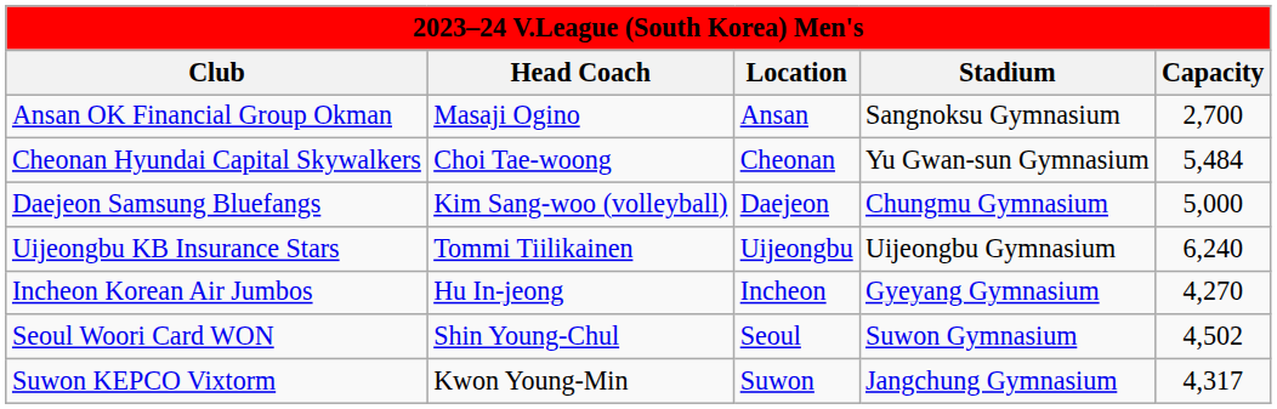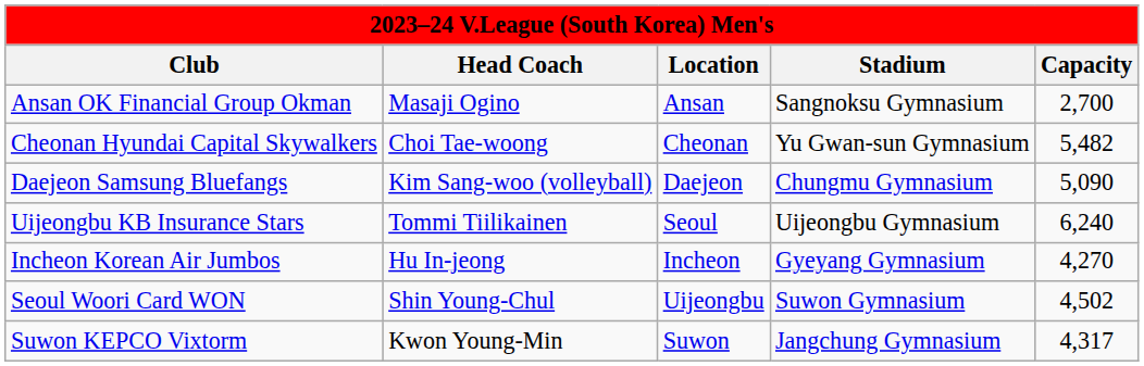 <table class="wikitable" style="font-size:90%; width:810; text-align:left;">
 <tr>
 <th style=background:red colspan=8><span>2023–24 V.League (South Korea) Men's </span></th>
 </tr>
 <tr>
 <th>Club</th>
 <th>Head Coach</th>
 <th>Location</th>
 <th>Stadium</th>
 <th>Capacity</th>
 </tr>
 <tr>
 <td><a href='#'>Ansan OK Financial Group Okman</a></td>
 <td> <a href='#'>Masaji Ogino</a></td>
 <td><a href='#'>Ansan</a></td>
 <td>Sangnoksu Gymnasium</td>
 <td align="center">2,700</td>
 </tr>
 <tr>
 <td><a href='#'>Cheonan Hyundai Capital Skywalkers</a></td>
 <td> <a href='#'>Choi Tae-woong</a></td>
 <td><a href='#'>Cheonan</a></td>
 <td>Yu Gwan-sun Gymnasium</td>
-<td align="center">5,484 <small> </small></td>
+<td align="center">5,482 <small> </small></td>
 </tr>
 <tr>
 <td><a href='#'>Daejeon Samsung Bluefangs</a></td>
 <td> <a href='#'>Kim Sang-woo (volleyball)</a></td>
 <td><a href='#'>Daejeon</a></td>
 <td><a href='#'>Chungmu Gymnasium</a></td>
-<td align="center">5,000 <small> </small></td>
+<td align="center">5,090 <small> </small></td>
 </tr>
 <tr>
 <td><a href='#'>Uijeongbu KB Insurance Stars</a></td>
 <td> <a href='#'>Tommi Tiilikainen</a></td>
-<td><a href='#'>Uijeongbu</a></td>
+<td><a href='#'>Seoul</a></td>
 <td>Uijeongbu Gymnasium</td>
 <td align="center">6,240 <small> </small></td>
 </tr>
 <tr>
 <td><a href='#'>Incheon Korean Air Jumbos</a></td>
 <td> <a href='#'>Hu In-jeong</a></td>
 <td><a href='#'>Incheon</a></td>
 <td><a href='#'>Gyeyang Gymnasium</a></td>
 <td align="center">4,270</td>
 </tr>
 <tr>
 <td><a href='#'>Seoul Woori Card WON</a></td>
 <td> <a href='#'>Shin Young-Chul</a></td>
-<td><a href='#'>Seoul</a></td>
+<td><a href='#'>Uijeongbu</a></td>
 <td><a href='#'>Suwon Gymnasium</a></td>
 <td align="center">4,502 <small> </small></td>
 </tr>
 <tr>
 <td><a href='#'>Suwon KEPCO Vixtorm</a></td>
 <td> Kwon Young-Min</td>
 <td><a href='#'>Suwon</a></td>
 <td><a href='#'>Jangchung Gymnasium</a></td>
 <td align="center">4,317 <small> </small></td>
 </tr>
 </table>
